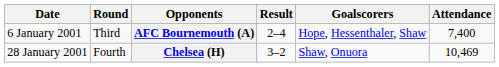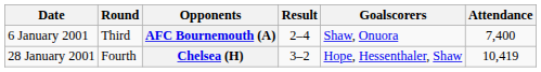 <table class="wikitable plainrowheaders sortable">
 <tr>
 <th scope=col>Date</th>
 <th scope=col>Round</th>
 <th scope=col>Opponents</th>
 <th scope=col>Result</th>
 <th scope=col class=unsortable>Goalscorers</th>
 <th scope=col>Attendance</th>
 </tr>
 <tr>
 <td>6 January 2001</td>
 <td>Third</td>
 <th scope=row><a href='#'>AFC Bournemouth</a> (A)</th>
 <td align=center>2–4</td>
-<td><a href='#'>Hope</a>, <a href='#'>Hessenthaler</a>, <a href='#'>Shaw</a></td>
+<td><a href='#'>Shaw</a>, <a href='#'>Onuora</a></td>
 <td align=center>7,400</td>
 </tr>
 <tr>
 <td>28 January 2001</td>
 <td>Fourth</td>
 <th scope=row><a href='#'>Chelsea</a> (H)</th>
 <td align=center>3–2</td>
-<td><a href='#'>Shaw</a>, <a href='#'>Onuora</a></td>
-<td align=center>10,469</td>
+<td><a href='#'>Hope</a>, <a href='#'>Hessenthaler</a>, <a href='#'>Shaw</a></td>
+<td align=center>10,419</td>
 </tr>
 </table>
